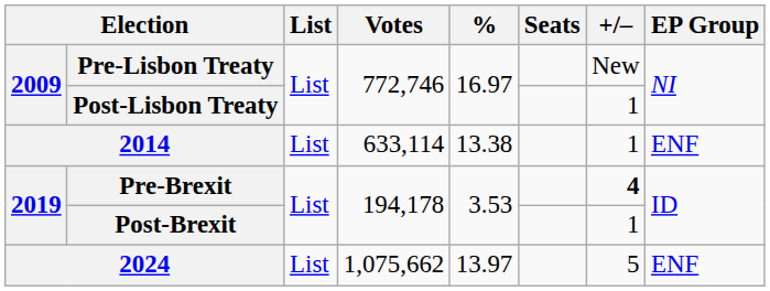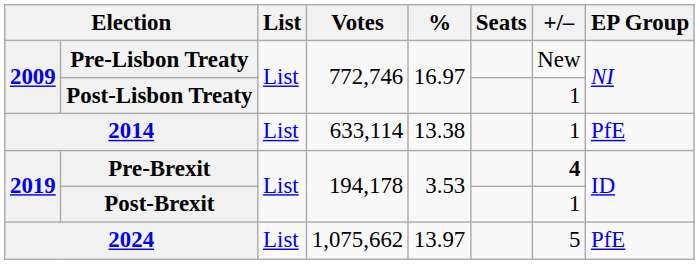 <table class="wikitable" style="text-align: right;">
 <tr>
 <th colspan="2">Election</th>
 <th>List</th>
 <th>Votes</th>
 <th>%</th>
 <th>Seats</th>
 <th>+/–</th>
 <th>EP Group</th>
 </tr>
 <tr>
 <th rowspan="2"><a href='#'>2009</a></th>
 <th>Pre-Lisbon Treaty</th>
 <td style="text-align:left" rowspan="2"b><a href='#'>List</a></td>
 <td rowspan="2">772,746</td>
 <td rowspan="2">16.97</td>
 <td></td>
 <td>New</td>
 <td style="text-align:left" rowspan="2"><em><a href='#'>NI</a></em></td>
 </tr>
 <tr>
 <th style="text-align:left">Post-Lisbon Treaty</th>
 <td></td>
 <td> 1</td>
 </tr>
 <tr>
 <th colspan="2"><a href='#'>2014</a></th>
 <td style="text-align:left"><a href='#'>List</a></td>
 <td>633,114</td>
 <td>13.38</td>
 <td></td>
 <td> 1</td>
-<td style="text-align:left"><a href='#'>ENF</a></td>
+<td style="text-align:left"><a href='#'>PfE</a></td>
 </tr>
 <tr>
 <th rowspan="2"><a href='#'>2019</a></th>
 <th>Pre-Brexit</th>
 <td rowspan="2" style="text-align:left"><a href='#'>List</a></td>
 <td rowspan="2">194,178</td>
 <td rowspan="2">3.53</td>
 <td></td>
 <td><strong> 4</strong></td>
 <td style="text-align:left" rowspan="2"><a href='#'>ID</a></td>
 </tr>
 <tr>
 <th>Post-Brexit</th>
 <td></td>
 <td> 1</td>
 </tr>
 <tr>
 <th colspan="2"><a href='#'>2024</a></th>
 <td style="text-align:left"><a href='#'>List</a></td>
 <td>1,075,662</td>
 <td>13.97</td>
 <td></td>
 <td> 5</td>
-<td style="text-align:left"><a href='#'>ENF</a></td>
+<td style="text-align:left"><a href='#'>PfE</a></td>
 </tr>
 </table>
